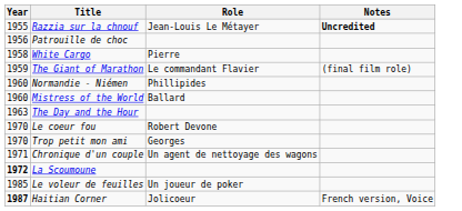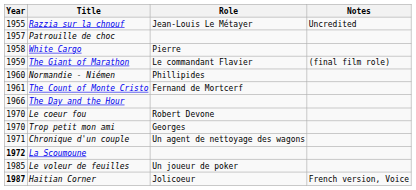 <table class="wikitable">
 <tr>
 <th>Year</th>
 <th>Title</th>
 <th>Role</th>
 <th>Notes</th>
 </tr>
 <tr>
 <td>1955</td>
 <td><em><a href='#'>Razzia sur la chnouf</a></em></td>
 <td>Jean-Louis Le Métayer</td>
-<td><strong>Uncredited</strong></td>
+<td>Uncredited</td>
 </tr>
 <tr>
-<td>1956</td>
+<td>1957</td>
 <td><em>Patrouille de choc</em></td>
 <td></td>
 <td></td>
 </tr>
 <tr>
 <td>1958</td>
 <td><em><a href='#'>White Cargo</a></em></td>
 <td>Pierre</td>
 <td></td>
 </tr>
 <tr>
 <td>1959</td>
 <td><em><a href='#'>The Giant of Marathon</a></em></td>
 <td>Le commandant Flavier</td>
 <td>(final film role)</td>
 </tr>
 <tr>
 <td>1960</td>
 <td><em>Normandie - Niémen</em></td>
 <td>Phillipides</td>
 <td></td>
 </tr>
 <tr>
-<td>1960</td>
-<td><em><a href='#'>Mistress of the World</a></em></td>
-<td>Ballard</td>
+<td>1961</td>
+<td><em><a href='#'>The Count of Monte Cristo</a></em></td>
+<td>Fernand de Mortcerf</td>
 <td></td>
 </tr>
 <tr>
-<td>1963</td>
+<td>1966</td>
 <td><em><a href='#'>The Day and the Hour</a></em></td>
 <td></td>
 <td></td>
 </tr>
 <tr>
 <td>1970</td>
 <td><em>Le coeur fou</em></td>
 <td>Robert Devone</td>
 <td></td>
 </tr>
 <tr>
 <td>1970</td>
 <td><em>Trop petit mon ami</em></td>
 <td>Georges</td>
 <td></td>
 </tr>
 <tr>
 <td>1971</td>
 <td><em>Chronique d'un couple</em></td>
 <td>Un agent de nettoyage des wagons</td>
 <td></td>
 </tr>
 <tr>
 <td><strong>1972</strong></td>
 <td><em><a href='#'>La Scoumoune</a></em></td>
 <td></td>
 <td></td>
 </tr>
 <tr>
 <td>1985</td>
 <td><em>Le voleur de feuilles</em></td>
 <td>Un joueur de poker</td>
 <td></td>
 </tr>
 <tr>
 <td><strong>1987</strong></td>
 <td><em>Haitian Corner</em></td>
 <td>Jolicoeur</td>
 <td>French version, Voice</td>
 </tr>
 </table>
